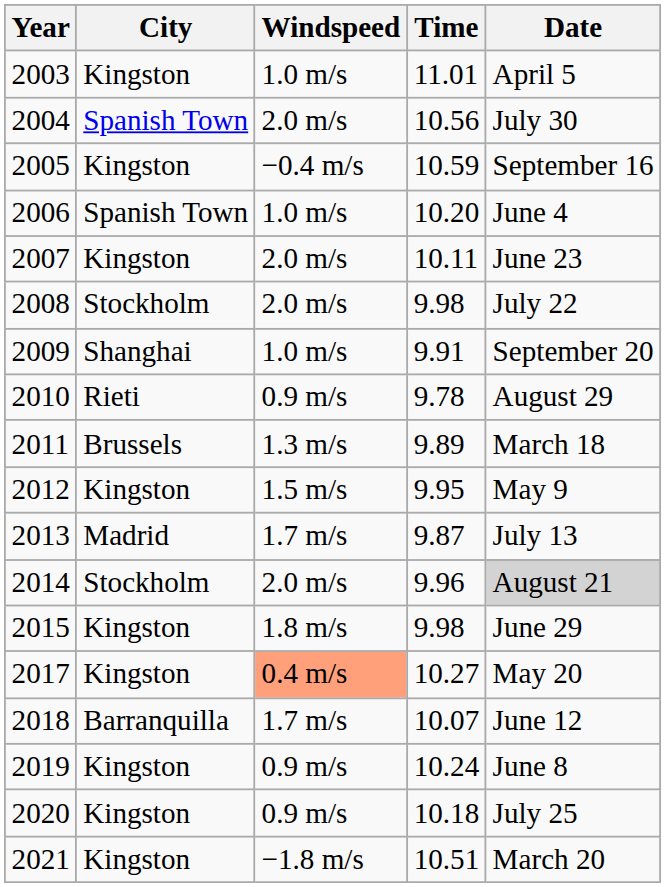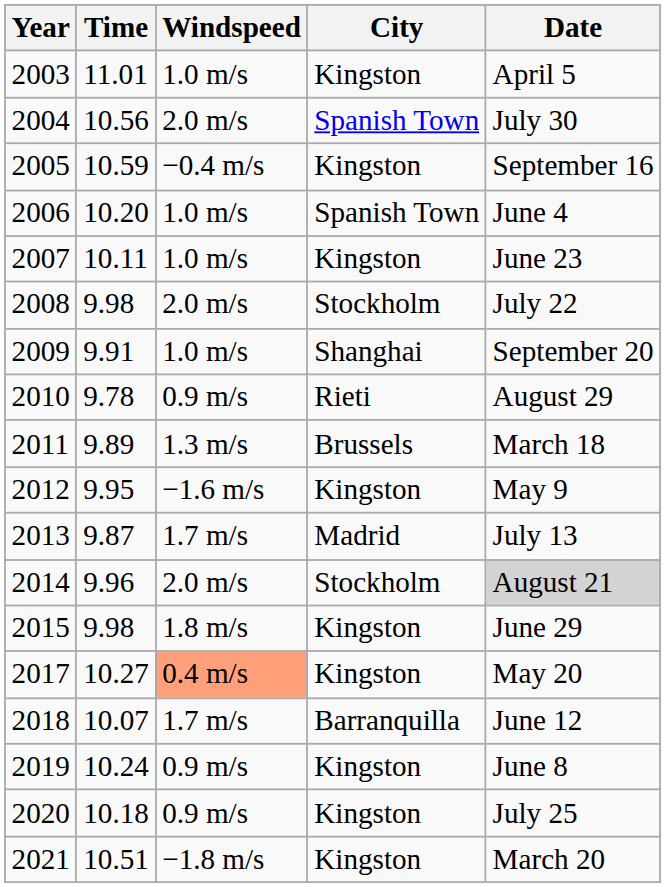 <table class="wikitable">
 <tr>
 <th>Year</th>
+<th>Time</th>
+<th>Windspeed</th>
 <th>City</th>
-<th>Windspeed</th>
-<th>Time</th>
 <th>Date</th>
 </tr>
 <tr>
 <td>2003</td>
+<td>11.01</td>
+<td>1.0 m/s</td>
 <td>Kingston</td>
-<td>1.0 m/s</td>
-<td>11.01</td>
 <td>April 5</td>
 </tr>
 <tr>
 <td>2004</td>
+<td>10.56</td>
+<td>2.0 m/s</td>
 <td><a href='#'>Spanish Town</a></td>
-<td>2.0 m/s</td>
-<td>10.56</td>
 <td>July 30</td>
 </tr>
 <tr>
 <td>2005</td>
+<td>10.59</td>
+<td>−0.4 m/s</td>
 <td>Kingston</td>
-<td>−0.4 m/s</td>
-<td>10.59</td>
 <td>September 16</td>
 </tr>
 <tr>
 <td>2006</td>
+<td>10.20</td>
+<td>1.0 m/s</td>
 <td>Spanish Town</td>
-<td>1.0 m/s</td>
-<td>10.20</td>
 <td>June 4</td>
 </tr>
 <tr>
 <td>2007</td>
+<td>10.11</td>
+<td>1.0 m/s</td>
 <td>Kingston</td>
-<td>2.0 m/s</td>
-<td>10.11</td>
 <td>June 23</td>
 </tr>
 <tr>
 <td>2008</td>
+<td>9.98</td>
+<td>2.0 m/s</td>
 <td>Stockholm</td>
-<td>2.0 m/s</td>
-<td>9.98</td>
 <td>July 22</td>
 </tr>
 <tr>
 <td>2009</td>
+<td>9.91</td>
+<td>1.0 m/s</td>
 <td>Shanghai</td>
-<td>1.0 m/s</td>
-<td>9.91</td>
 <td>September 20</td>
 </tr>
 <tr>
 <td>2010</td>
+<td>9.78</td>
+<td>0.9 m/s</td>
 <td>Rieti</td>
-<td>0.9 m/s</td>
-<td>9.78</td>
 <td>August 29</td>
 </tr>
 <tr>
 <td>2011</td>
+<td>9.89</td>
+<td>1.3 m/s</td>
 <td>Brussels</td>
-<td>1.3 m/s</td>
-<td>9.89</td>
 <td>March 18</td>
 </tr>
 <tr>
 <td>2012</td>
+<td>9.95</td>
+<td>−1.6 m/s</td>
 <td>Kingston</td>
-<td>1.5 m/s</td>
-<td>9.95</td>
 <td>May 9</td>
 </tr>
 <tr>
 <td>2013</td>
+<td>9.87</td>
+<td>1.7 m/s</td>
 <td>Madrid</td>
-<td>1.7 m/s</td>
-<td>9.87</td>
 <td>July 13</td>
 </tr>
 <tr>
 <td>2014</td>
+<td>9.96</td>
+<td>2.0 m/s</td>
 <td>Stockholm</td>
-<td>2.0 m/s</td>
-<td>9.96</td>
 <td style="background: lightgrey;">August 21</td>
 </tr>
 <tr>
 <td>2015</td>
+<td>9.98</td>
+<td>1.8 m/s</td>
 <td>Kingston</td>
-<td>1.8 m/s</td>
-<td>9.98</td>
 <td>June 29</td>
 </tr>
 <tr>
 <td>2017</td>
+<td>10.27</td>
+<td style="background: lightsalmon;">0.4 m/s</td>
 <td>Kingston</td>
-<td style="background: lightsalmon;">0.4 m/s</td>
-<td>10.27</td>
 <td>May 20</td>
 </tr>
 <tr>
 <td>2018</td>
+<td>10.07</td>
+<td>1.7 m/s</td>
 <td>Barranquilla</td>
-<td>1.7 m/s</td>
-<td>10.07</td>
 <td>June 12</td>
 </tr>
 <tr>
 <td>2019</td>
+<td>10.24</td>
+<td>0.9 m/s</td>
 <td>Kingston</td>
-<td>0.9 m/s</td>
-<td>10.24</td>
 <td>June 8</td>
 </tr>
 <tr>
 <td>2020</td>
+<td>10.18</td>
+<td>0.9 m/s</td>
 <td>Kingston</td>
-<td>0.9 m/s</td>
-<td>10.18</td>
 <td>July 25</td>
 </tr>
 <tr>
 <td>2021</td>
+<td>10.51</td>
+<td>−1.8 m/s</td>
 <td>Kingston</td>
-<td>−1.8 m/s</td>
-<td>10.51</td>
 <td>March 20</td>
 </tr>
 </table>
